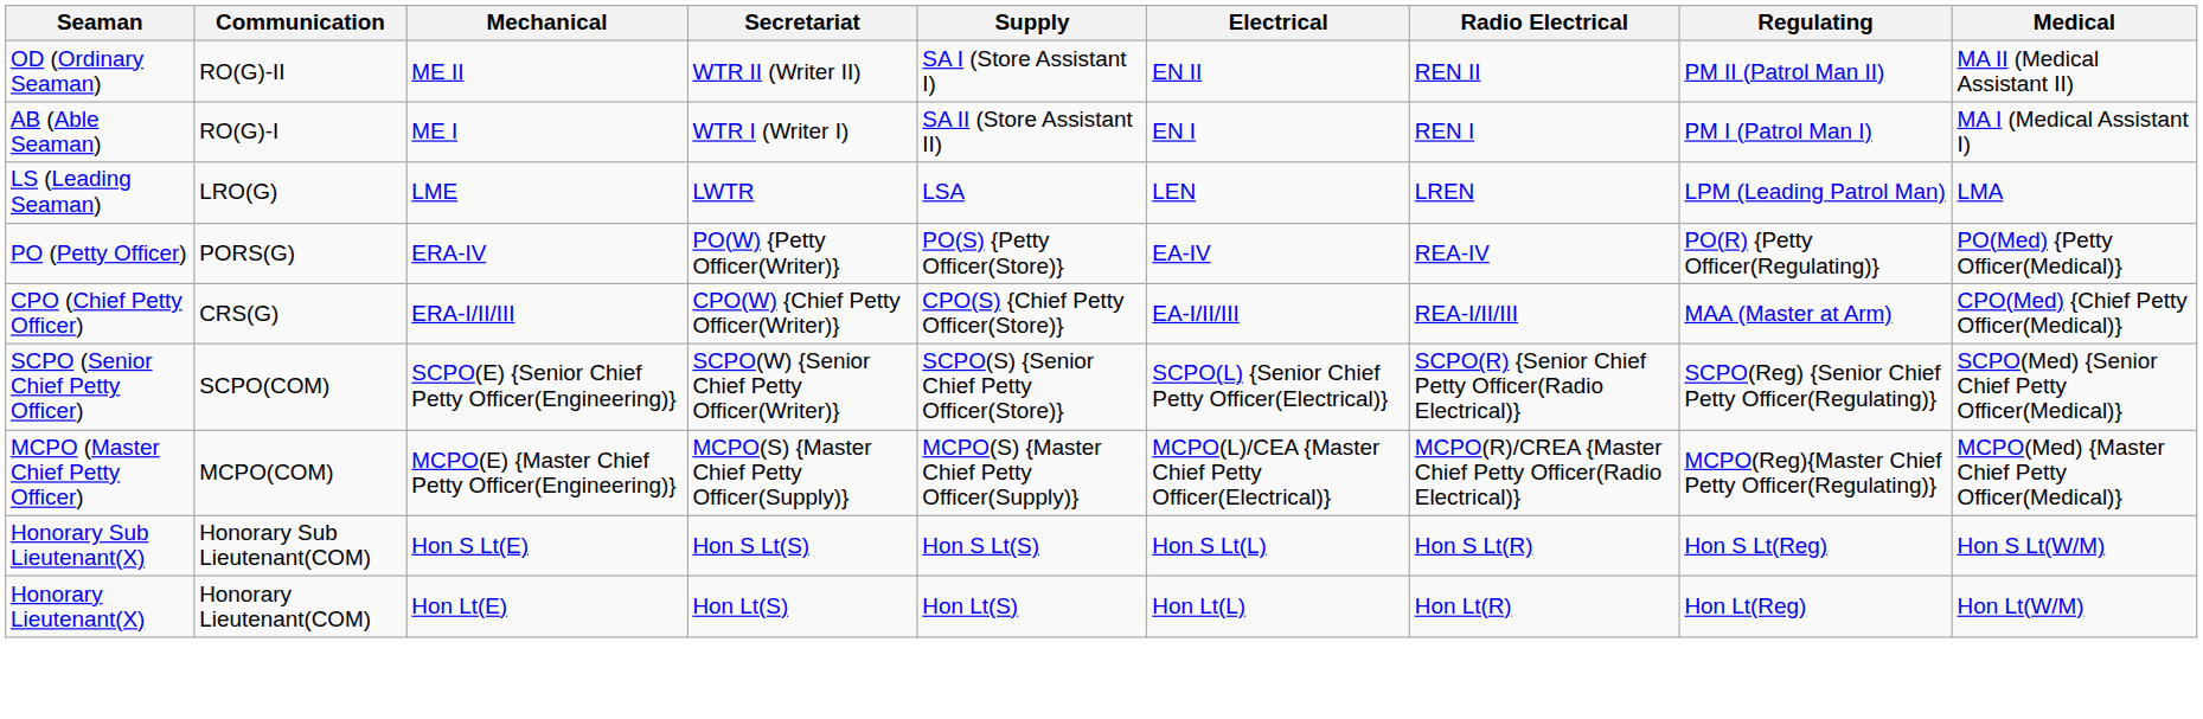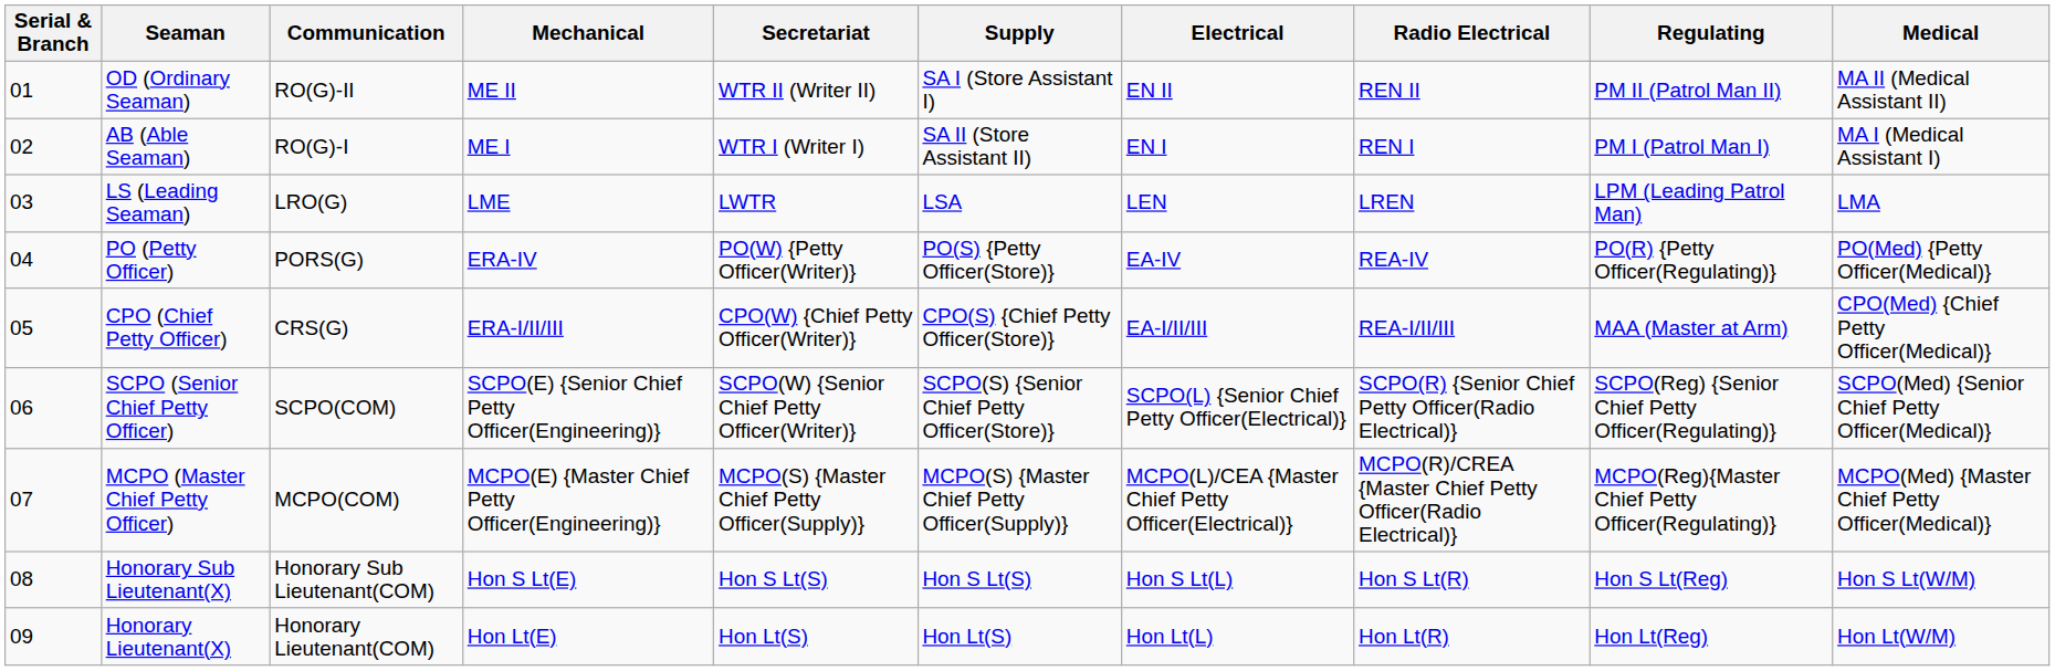 <table class="wikitable">
 <tr>
+<th>Serial & Branch</th>
 <th>Seaman</th>
 <th>Communication</th>
 <th>Mechanical</th>
 <th>Secretariat</th>
 <th>Supply</th>
 <th>Electrical</th>
 <th>Radio Electrical</th>
 <th>Regulating</th>
 <th>Medical</th>
 </tr>
 <tr>
+<td>01</td>
 <td><a href='#'>OD</a> (<a href='#'>Ordinary Seaman</a>)</td>
 <td>RO(G)-II</td>
 <td><a href='#'>ME II</a></td>
 <td><a href='#'>WTR II</a> (Writer II)</td>
 <td><a href='#'>SA I</a> (Store Assistant I)</td>
 <td><a href='#'>EN II</a></td>
 <td><a href='#'>REN II</a></td>
 <td><a href='#'>PM II (Patrol Man II)</a></td>
 <td><a href='#'>MA II</a> (Medical Assistant II)</td>
 </tr>
 <tr>
+<td>02</td>
 <td><a href='#'>AB</a> (<a href='#'>Able Seaman</a>)</td>
 <td>RO(G)-I</td>
 <td><a href='#'>ME I</a></td>
 <td><a href='#'>WTR I</a> (Writer I)</td>
 <td><a href='#'>SA II</a> (Store Assistant II)</td>
 <td><a href='#'>EN I</a></td>
 <td><a href='#'>REN I</a></td>
 <td><a href='#'>PM I (Patrol Man I)</a></td>
 <td><a href='#'>MA I</a> (Medical Assistant I)</td>
 </tr>
 <tr>
+<td>03</td>
 <td><a href='#'>LS</a> (<a href='#'>Leading Seaman</a>)</td>
 <td>LRO(G)</td>
 <td><a href='#'>LME</a></td>
 <td><a href='#'>LWTR</a></td>
 <td><a href='#'>LSA</a></td>
 <td><a href='#'>LEN</a></td>
 <td><a href='#'>LREN</a></td>
 <td><a href='#'>LPM (Leading Patrol Man)</a></td>
 <td><a href='#'>LMA</a></td>
 </tr>
 <tr>
+<td>04</td>
 <td><a href='#'>PO</a> (<a href='#'>Petty Officer</a>)</td>
 <td>PORS(G)</td>
 <td><a href='#'>ERA-IV</a></td>
 <td><a href='#'>PO(W)</a> {Petty Officer(Writer)}</td>
 <td><a href='#'>PO(S)</a> {Petty Officer(Store)}</td>
 <td><a href='#'>EA-IV</a></td>
 <td><a href='#'>REA-IV</a></td>
 <td><a href='#'>PO(R)</a> {Petty Officer(Regulating)}</td>
 <td><a href='#'>PO(Med)</a> {Petty Officer(Medical)}</td>
 </tr>
 <tr>
+<td>05</td>
 <td><a href='#'>CPO</a> (<a href='#'>Chief Petty Officer</a>)</td>
 <td>CRS(G)</td>
 <td><a href='#'>ERA-I/II/III</a></td>
 <td><a href='#'>CPO(W)</a> {Chief Petty Officer(Writer)}</td>
 <td><a href='#'>CPO(S)</a> {Chief Petty Officer(Store)}</td>
 <td><a href='#'>EA-I/II/III</a></td>
 <td><a href='#'>REA-I/II/III</a></td>
 <td><a href='#'>MAA (Master at Arm)</a></td>
 <td><a href='#'>CPO(Med)</a> {Chief Petty Officer(Medical)}</td>
 </tr>
 <tr>
+<td>06</td>
 <td><a href='#'>SCPO</a> (<a href='#'>Senior Chief Petty Officer</a>)</td>
 <td>SCPO(COM)</td>
 <td><a href='#'>SCPO</a>(E) {Senior Chief Petty Officer(Engineering)}</td>
 <td><a href='#'>SCPO</a>(W) {Senior Chief Petty Officer(Writer)}</td>
 <td><a href='#'>SCPO</a>(S) {Senior Chief Petty Officer(Store)}</td>
 <td><a href='#'>SCPO(L)</a> {Senior Chief Petty Officer(Electrical)}</td>
 <td><a href='#'>SCPO(R)</a> {Senior Chief Petty Officer(Radio Electrical)}</td>
 <td><a href='#'>SCPO</a>(Reg) {Senior Chief Petty Officer(Regulating)}</td>
 <td><a href='#'>SCPO</a>(Med) {Senior Chief Petty Officer(Medical)}</td>
 </tr>
 <tr>
+<td>07</td>
 <td><a href='#'>MCPO</a> (<a href='#'>Master Chief Petty Officer</a>)</td>
 <td>MCPO(COM)</td>
 <td><a href='#'>MCPO</a>(E) {Master Chief Petty Officer(Engineering)}</td>
 <td><a href='#'>MCPO</a>(S) {Master Chief Petty Officer(Supply)}</td>
 <td><a href='#'>MCPO</a>(S) {Master Chief Petty Officer(Supply)}</td>
 <td><a href='#'>MCPO</a>(L)/CEA {Master Chief Petty Officer(Electrical)}</td>
 <td><a href='#'>MCPO</a>(R)/CREA {Master Chief Petty Officer(Radio Electrical)}</td>
 <td><a href='#'>MCPO</a>(Reg){Master Chief Petty Officer(Regulating)}</td>
 <td><a href='#'>MCPO</a>(Med) {Master Chief Petty Officer(Medical)}</td>
 </tr>
 <tr>
+<td>08</td>
 <td><a href='#'>Honorary Sub Lieutenant(X)</a></td>
 <td>Honorary Sub Lieutenant(COM)</td>
 <td><a href='#'>Hon S Lt(E)</a></td>
 <td><a href='#'>Hon S Lt(S)</a></td>
 <td><a href='#'>Hon S Lt(S)</a></td>
 <td><a href='#'>Hon S Lt(L)</a></td>
 <td><a href='#'>Hon S Lt(R)</a></td>
 <td><a href='#'>Hon S Lt(Reg)</a></td>
 <td><a href='#'>Hon S Lt(W/M)</a></td>
 </tr>
 <tr>
+<td>09</td>
 <td><a href='#'>Honorary Lieutenant(X)</a></td>
 <td>Honorary Lieutenant(COM)</td>
 <td><a href='#'>Hon Lt(E)</a></td>
 <td><a href='#'>Hon Lt(S)</a></td>
 <td><a href='#'>Hon Lt(S)</a></td>
 <td><a href='#'>Hon Lt(L)</a></td>
 <td><a href='#'>Hon Lt(R)</a></td>
 <td><a href='#'>Hon Lt(Reg)</a></td>
 <td><a href='#'>Hon Lt(W/M)</a></td>
 </tr>
 </table>
